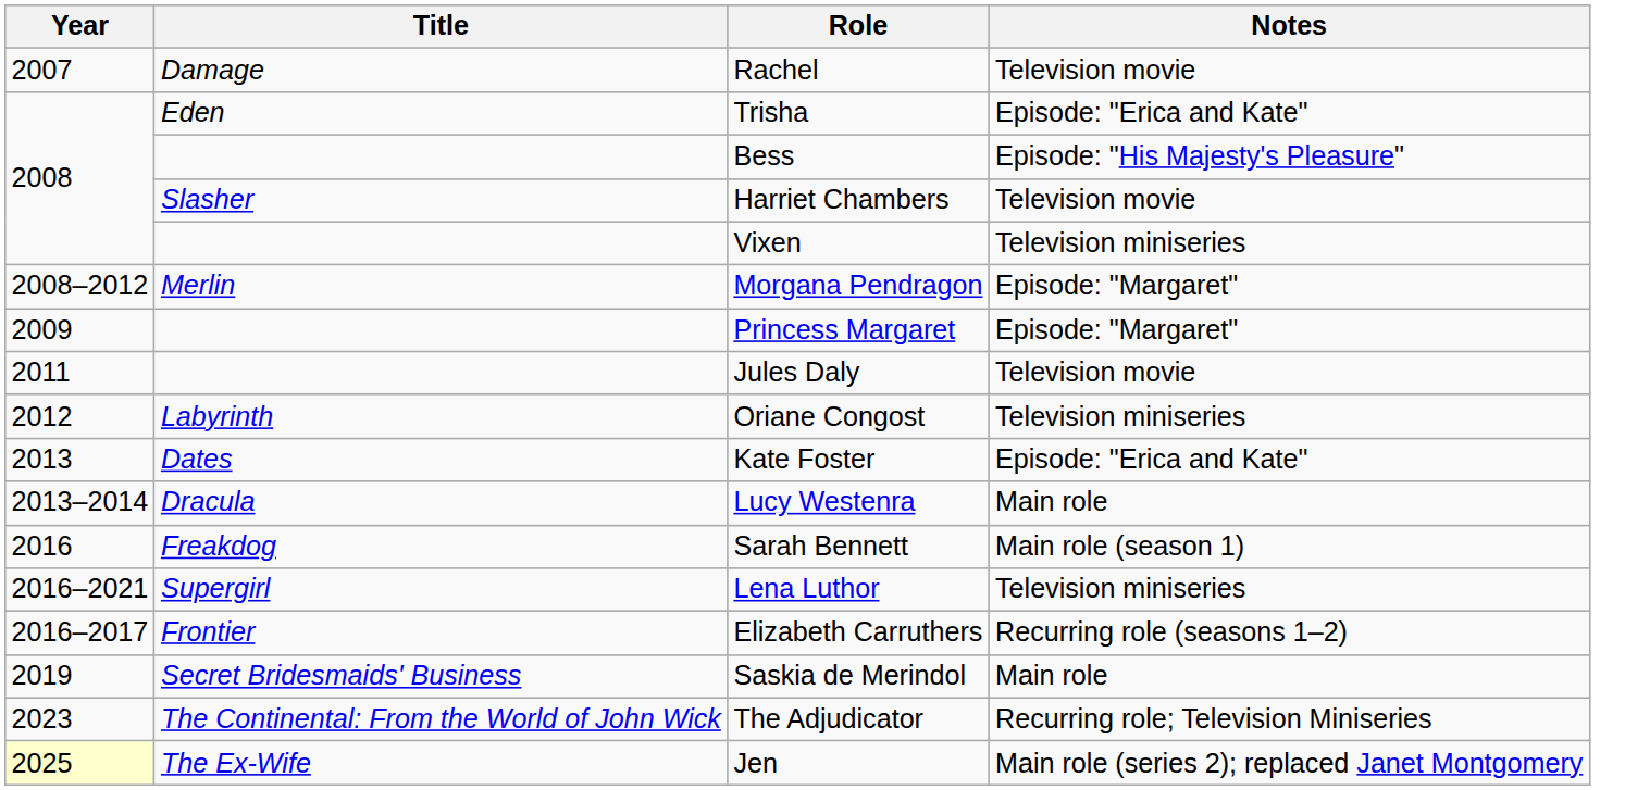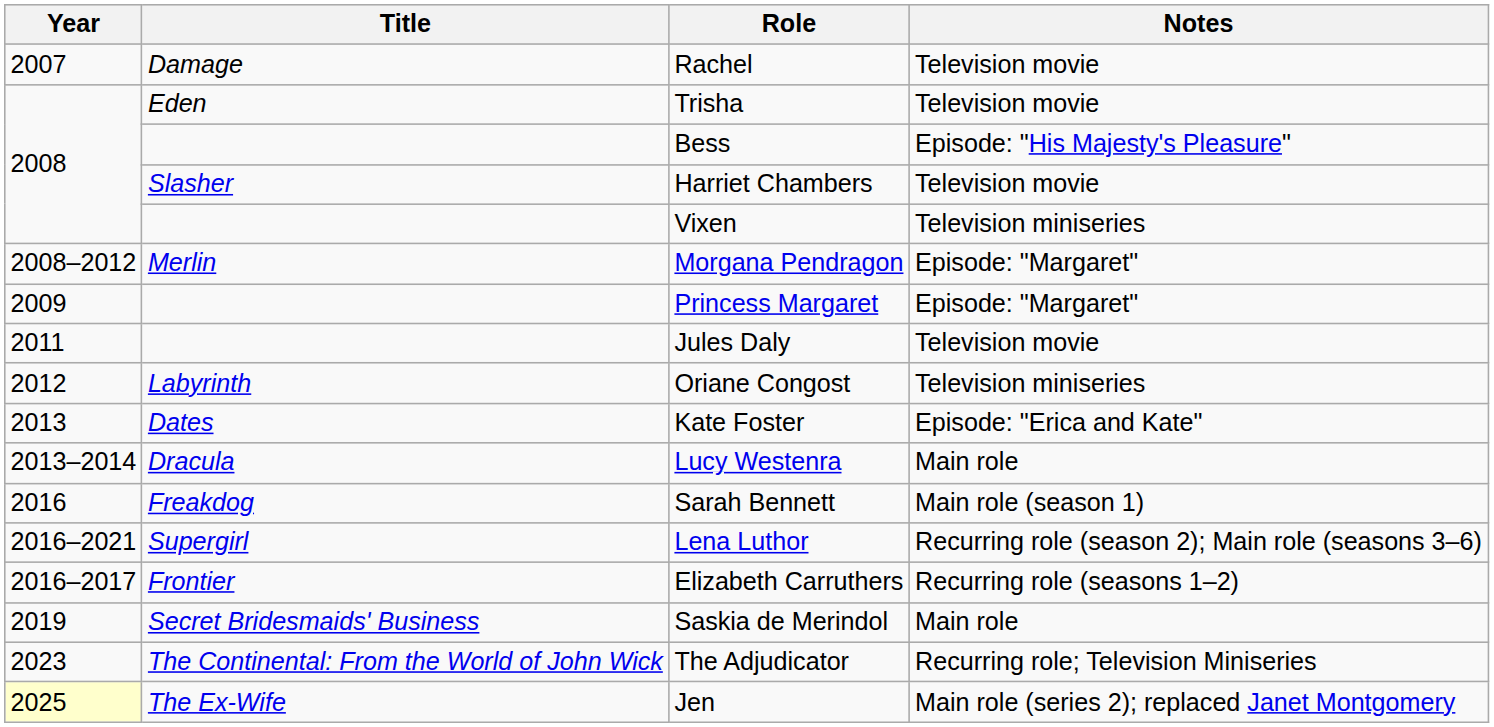 <table class="wikitable sortable">
 <tr>
 <th>Year</th>
 <th>Title</th>
 <th>Role</th>
 <th class="unsortable">Notes</th>
 </tr>
 <tr>
 <td>2007</td>
 <td><em>Damage</em></td>
 <td>Rachel</td>
 <td>Television movie</td>
 </tr>
 <tr>
 <td rowspan=4>2008</td>
 <td><em>Eden</em></td>
 <td>Trisha</td>
-<td>Episode: "Erica and Kate"</td>
+<td>Television movie</td>
 </tr>
 <tr>
 <td><em></em></td>
 <td>Bess</td>
 <td>Episode: "<a href='#'>His Majesty's Pleasure</a>"</td>
 </tr>
 <tr>
 <td><em><a href='#'>Slasher</a></em></td>
 <td>Harriet Chambers</td>
 <td>Television movie</td>
 </tr>
 <tr>
 <td><em></em></td>
 <td>Vixen</td>
 <td>Television miniseries</td>
 </tr>
 <tr>
 <td>2008–2012</td>
 <td><em><a href='#'>Merlin</a></em></td>
 <td><a href='#'>Morgana Pendragon</a></td>
 <td>Episode: "Margaret"</td>
 </tr>
 <tr>
 <td>2009</td>
 <td><em></em></td>
 <td><a href='#'>Princess Margaret</a></td>
 <td>Episode: "Margaret"</td>
 </tr>
 <tr>
 <td>2011</td>
 <td><em></em></td>
 <td>Jules Daly</td>
 <td>Television movie</td>
 </tr>
 <tr>
 <td>2012</td>
 <td><em><a href='#'>Labyrinth</a></em></td>
 <td>Oriane Congost</td>
 <td>Television miniseries</td>
 </tr>
 <tr>
 <td>2013</td>
 <td><em><a href='#'>Dates</a></em></td>
 <td>Kate Foster</td>
 <td>Episode: "Erica and Kate"</td>
 </tr>
 <tr>
 <td>2013–2014</td>
 <td><em><a href='#'>Dracula</a></em></td>
 <td><a href='#'>Lucy Westenra</a></td>
 <td>Main role</td>
 </tr>
 <tr>
 <td>2016</td>
 <td><em><a href='#'>Freakdog</a></em></td>
 <td>Sarah Bennett</td>
 <td>Main role (season 1)</td>
 </tr>
 <tr>
 <td>2016–2021</td>
 <td><em><a href='#'>Supergirl</a></em></td>
 <td><a href='#'>Lena Luthor</a></td>
-<td>Television miniseries</td>
+<td>Recurring role (season 2); Main role (seasons 3–6)</td>
 </tr>
 <tr>
 <td>2016–2017</td>
 <td><em><a href='#'>Frontier</a></em></td>
 <td>Elizabeth Carruthers</td>
 <td>Recurring role (seasons 1–2)</td>
 </tr>
 <tr>
 <td>2019</td>
 <td><em><a href='#'>Secret Bridesmaids' Business</a></em></td>
 <td>Saskia de Merindol</td>
 <td>Main role</td>
 </tr>
 <tr>
 <td>2023</td>
 <td><em><a href='#'>The Continental: From the World of John Wick</a></em></td>
 <td>The Adjudicator</td>
 <td>Recurring role; Television Miniseries</td>
 </tr>
 <tr>
 <td style="background:#FFFFCC;">2025</td>
 <td><em><a href='#'>The Ex-Wife</a></em></td>
 <td>Jen</td>
 <td>Main role (series 2); replaced <a href='#'>Janet Montgomery</a></td>
 </tr>
 </table>
